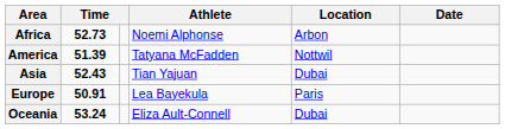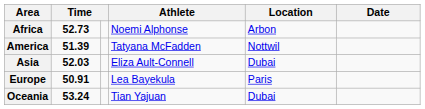 <table class="wikitable">
 <tr>
 <th width="45">Area</th>
 <th width="80" colspan="2">Time</th>
 <th width="200">Athlete</th>
 <th width="130">Location</th>
 <th width="120">Date</th>
 </tr>
 <tr>
 <th>Africa</th>
 <td align="center"><strong>52.73</strong></td>
 <td align="center"></td>
 <td> <a href='#'>Noemi Alphonse</a></td>
 <td> <a href='#'>Arbon</a></td>
 <td align="right"></td>
 </tr>
 <tr>
 <th>America</th>
 <td align="center"><strong>51.39</strong></td>
 <td align="center"></td>
 <td> <a href='#'>Tatyana McFadden</a></td>
 <td> <a href='#'>Nottwil</a></td>
 <td align="right"></td>
 </tr>
 <tr>
 <th>Asia</th>
-<td align="center"><strong>52.43</strong></td>
+<td align="center"><strong>52.03</strong></td>
 <td align="center"></td>
-<td> <a href='#'>Tian Yajuan</a></td>
+<td> <a href='#'>Eliza Ault-Connell</a></td>
 <td> <a href='#'>Dubai</a></td>
 <td align="right"></td>
 </tr>
 <tr>
 <th>Europe</th>
 <td align="center"><strong>50.91</strong></td>
 <td align="center"><strong></strong></td>
 <td> <a href='#'>Lea Bayekula</a></td>
 <td> <a href='#'>Paris</a></td>
 <td align="right"></td>
 </tr>
 <tr>
 <th>Oceania</th>
 <td align="center"><strong>53.24</strong></td>
 <td align="center"></td>
-<td> <a href='#'>Eliza Ault-Connell</a></td>
+<td> <a href='#'>Tian Yajuan</a></td>
 <td> <a href='#'>Dubai</a></td>
 <td align="right"></td>
 </tr>
 </table>
